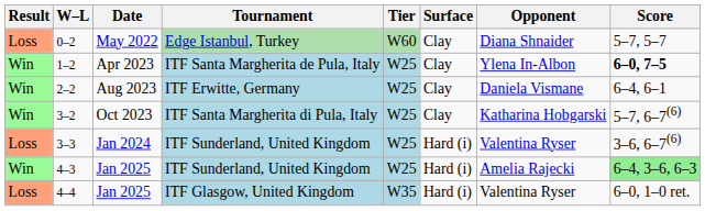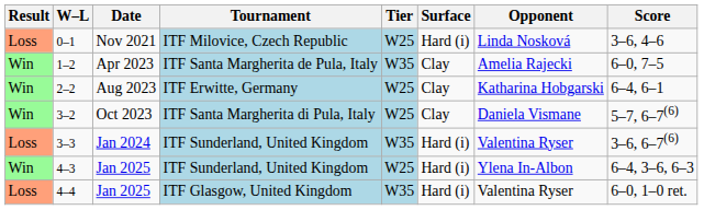 <table class="sortable wikitable">
 <tr>
 <th>Result</th>
 <th class="unsortable">W–L</th>
 <th>Date</th>
 <th>Tournament</th>
 <th>Tier</th>
 <th>Surface</th>
 <th>Opponent</th>
 <th class="unsortable">Score</th>
 </tr>
 <tr>
 <td style="background:#ffa07a;">Loss</td>
-<td><small>0–2</small></td>
-<td><a href='#'>May 2022</a></td>
-<td style="background:#addfad;"><a href='#'>Edge Istanbul</a>, Turkey</td>
-<td style="background:#addfad;">W60</td>
-<td>Clay</td>
-<td> <a href='#'>Diana Shnaider</a></td>
-<td>5–7, 5–7</td>
+<td><small>0–1</small></td>
+<td>Nov 2021</td>
+<td style="background:lightblue;">ITF Milovice, Czech Republic</td>
+<td style="background:lightblue;">W25</td>
+<td>Hard (i)</td>
+<td> <a href='#'>Linda Nosková</a></td>
+<td>3–6, 4–6</td>
 </tr>
 <tr>
 <td style="background:#98FB98;">Win</td>
 <td><small>1–2</small></td>
 <td>Apr 2023</td>
 <td style="background:lightblue;">ITF Santa Margherita de Pula, Italy</td>
-<td style="background:lightblue;">W25</td>
+<td style="background:lightblue;">W35</td>
 <td>Clay</td>
-<td> <a href='#'>Ylena In-Albon</a></td>
-<td><strong>6–0, 7–5</strong></td>
+<td> <a href='#'>Amelia Rajecki</a></td>
+<td>6–0, 7–5</td>
 </tr>
 <tr>
 <td style="background:#98FB98;">Win</td>
 <td><small>2–2</small></td>
 <td>Aug 2023</td>
 <td style="background:lightblue;">ITF Erwitte, Germany</td>
 <td style="background:lightblue;">W25</td>
 <td>Clay</td>
-<td> <a href='#'>Daniela Vismane</a></td>
+<td> <a href='#'>Katharina Hobgarski</a></td>
 <td>6–4, 6–1</td>
 </tr>
 <tr>
 <td style="background:#98FB98;">Win</td>
 <td><small>3–2</small></td>
 <td>Oct 2023</td>
 <td style="background:lightblue;">ITF Santa Margherita di Pula, Italy</td>
 <td style="background:lightblue;">W25</td>
 <td>Clay</td>
-<td> <a href='#'>Katharina Hobgarski</a></td>
+<td> <a href='#'>Daniela Vismane</a></td>
 <td>5–7, 6–7<sup>(6)</sup></td>
 </tr>
 <tr>
 <td style="background:#ffa07a;">Loss</td>
 <td><small>3–3</small></td>
 <td><a href='#'>Jan 2024</a></td>
 <td style="background:lightblue;">ITF Sunderland, United Kingdom</td>
-<td style="background:lightblue;">W25</td>
+<td style="background:lightblue;">W35</td>
 <td>Hard (i)</td>
 <td> <a href='#'>Valentina Ryser</a></td>
 <td>3–6, 6–7<sup>(6)</sup></td>
 </tr>
 <tr>
 <td style="background:#98FB98;">Win</td>
 <td><small>4–3</small></td>
 <td><a href='#'>Jan 2025</a></td>
 <td style="background:lightblue;">ITF Sunderland, United Kingdom</td>
 <td style="background:lightblue;">W25</td>
 <td>Hard (i)</td>
-<td> <a href='#'>Amelia Rajecki</a></td>
-<td style="background: lightgreen;">6–4, 3–6, 6–3</td>
+<td> <a href='#'>Ylena In-Albon</a></td>
+<td>6–4, 3–6, 6–3</td>
 </tr>
 <tr>
 <td style="background:#ffa07a;">Loss</td>
 <td><small>4–4</small></td>
 <td><a href='#'>Jan 2025</a></td>
 <td style="background:lightblue;">ITF Glasgow, United Kingdom</td>
 <td style="background:lightblue;">W35</td>
 <td>Hard (i)</td>
 <td> Valentina Ryser</td>
 <td>6–0, 1–0 ret.</td>
 </tr>
 </table>
